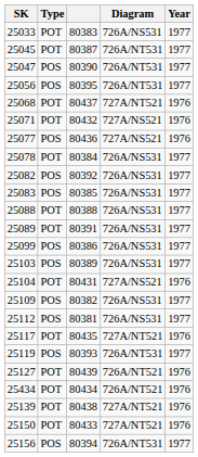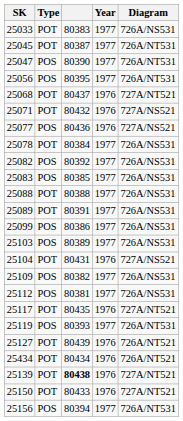 <table class="wikitable">
 <tr>
 <th>SK</th>
 <th>Type</th>
 <th></th>
+<th>Year</th>
 <th>Diagram</th>
-<th>Year</th>
 </tr>
 <tr>
 <td>25033</td>
 <td>POT</td>
 <td>80383</td>
+<td>1977</td>
 <td>726A/NS531</td>
-<td>1977</td>
 </tr>
 <tr>
 <td>25045</td>
 <td>POT</td>
 <td>80387</td>
+<td>1977</td>
 <td>726A/NT531</td>
-<td>1977</td>
 </tr>
 <tr>
 <td>25047</td>
 <td>POS</td>
 <td>80390</td>
+<td>1977</td>
 <td>726A/NT531</td>
-<td>1977</td>
 </tr>
 <tr>
 <td>25056</td>
 <td>POS</td>
 <td>80395</td>
+<td>1977</td>
 <td>726A/NT531</td>
-<td>1977</td>
 </tr>
 <tr>
 <td>25068</td>
 <td>POT</td>
 <td>80437</td>
+<td>1976</td>
 <td>727A/NT521</td>
-<td>1976</td>
 </tr>
 <tr>
 <td>25071</td>
 <td>POT</td>
 <td>80432</td>
+<td>1976</td>
 <td>727A/NS521</td>
-<td>1976</td>
 </tr>
 <tr>
 <td>25077</td>
 <td>POS</td>
 <td>80436</td>
+<td>1976</td>
 <td>727A/NS521</td>
-<td>1976</td>
 </tr>
 <tr>
 <td>25078</td>
 <td>POT</td>
 <td>80384</td>
+<td>1977</td>
 <td>726A/NS531</td>
-<td>1977</td>
 </tr>
 <tr>
 <td>25082</td>
 <td>POS</td>
 <td>80392</td>
+<td>1977</td>
 <td>726A/NS531</td>
-<td>1977</td>
 </tr>
 <tr>
 <td>25083</td>
 <td>POS</td>
 <td>80385</td>
+<td>1977</td>
 <td>726A/NS531</td>
-<td>1977</td>
 </tr>
 <tr>
 <td>25088</td>
 <td>POT</td>
 <td>80388</td>
+<td>1977</td>
 <td>726A/NS531</td>
-<td>1977</td>
 </tr>
 <tr>
 <td>25089</td>
 <td>POT</td>
 <td>80391</td>
+<td>1977</td>
 <td>726A/NS531</td>
-<td>1977</td>
 </tr>
 <tr>
 <td>25099</td>
 <td>POS</td>
 <td>80386</td>
+<td>1977</td>
 <td>726A/NS531</td>
-<td>1977</td>
 </tr>
 <tr>
 <td>25103</td>
 <td>POS</td>
 <td>80389</td>
+<td>1977</td>
 <td>726A/NS531</td>
-<td>1977</td>
 </tr>
 <tr>
 <td>25104</td>
 <td>POT</td>
 <td>80431</td>
+<td>1976</td>
 <td>727A/NS521</td>
-<td>1976</td>
 </tr>
 <tr>
 <td>25109</td>
 <td>POS</td>
 <td>80382</td>
+<td>1977</td>
 <td>726A/NS531</td>
-<td>1977</td>
 </tr>
 <tr>
 <td>25112</td>
 <td>POS</td>
 <td>80381</td>
+<td>1977</td>
 <td>726A/NS531</td>
-<td>1977</td>
 </tr>
 <tr>
 <td>25117</td>
 <td>POT</td>
 <td>80435</td>
+<td>1976</td>
 <td>727A/NT521</td>
-<td>1976</td>
 </tr>
 <tr>
 <td>25119</td>
 <td>POS</td>
 <td>80393</td>
+<td>1977</td>
 <td>726A/NT531</td>
-<td>1977</td>
 </tr>
 <tr>
 <td>25127</td>
 <td>POT</td>
 <td>80439</td>
+<td>1976</td>
 <td>726A/NT521</td>
-<td>1976</td>
 </tr>
 <tr>
 <td>25434</td>
 <td>POT</td>
 <td>80434</td>
+<td>1976</td>
 <td>726A/NT521</td>
-<td>1976</td>
 </tr>
 <tr>
 <td>25139</td>
 <td>POT</td>
-<td>80438</td>
+<td><strong>80438</strong></td>
+<td>1976</td>
 <td>727A/NT521</td>
-<td>1976</td>
 </tr>
 <tr>
 <td>25150</td>
 <td>POT</td>
 <td>80433</td>
+<td>1976</td>
 <td>727A/NT521</td>
-<td>1976</td>
 </tr>
 <tr>
 <td>25156</td>
 <td>POS</td>
 <td>80394</td>
+<td>1977</td>
 <td>726A/NT531</td>
-<td>1977</td>
 </tr>
 </table>
